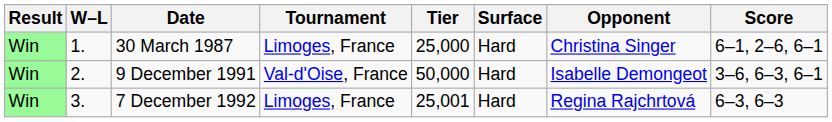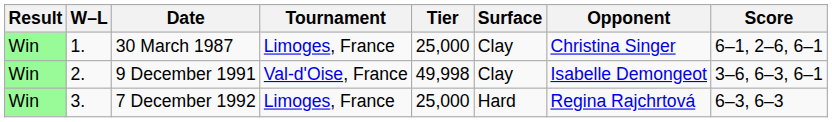 <table class="wikitable sortable">
 <tr>
 <th>Result</th>
 <th class="unsortable">W–L</th>
 <th>Date</th>
 <th>Tournament</th>
 <th>Tier</th>
 <th>Surface</th>
 <th>Opponent</th>
 <th class="unsortable">Score</th>
 </tr>
 <tr>
 <td style="background:#98fb98;">Win</td>
 <td>1.</td>
 <td>30 March 1987</td>
 <td><a href='#'>Limoges</a>, France</td>
 <td>25,000</td>
-<td>Hard</td>
+<td>Clay</td>
 <td> <a href='#'>Christina Singer</a></td>
 <td>6–1, 2–6, 6–1</td>
 </tr>
 <tr>
 <td style="background:#98fb98;">Win</td>
 <td>2.</td>
 <td>9 December 1991</td>
 <td><a href='#'>Val-d'Oise</a>, France</td>
-<td>50,000</td>
-<td>Hard</td>
+<td>49,998</td>
+<td>Clay</td>
 <td> <a href='#'>Isabelle Demongeot</a></td>
 <td>3–6, 6–3, 6–1</td>
 </tr>
 <tr>
 <td style="background:#98fb98;">Win</td>
 <td>3.</td>
 <td>7 December 1992</td>
 <td><a href='#'>Limoges</a>, France</td>
-<td>25,001</td>
+<td>25,000</td>
 <td>Hard</td>
 <td> <a href='#'>Regina Rajchrtová</a></td>
 <td>6–3, 6–3</td>
 </tr>
 </table>
